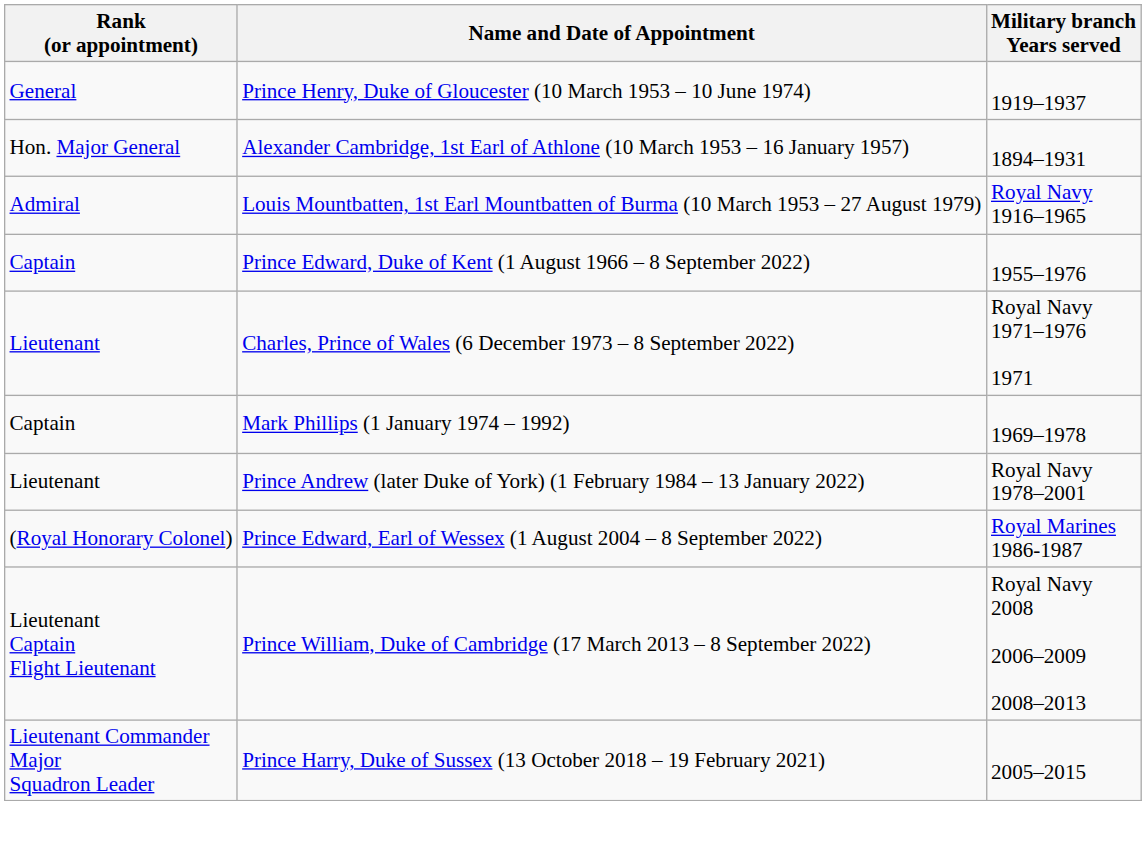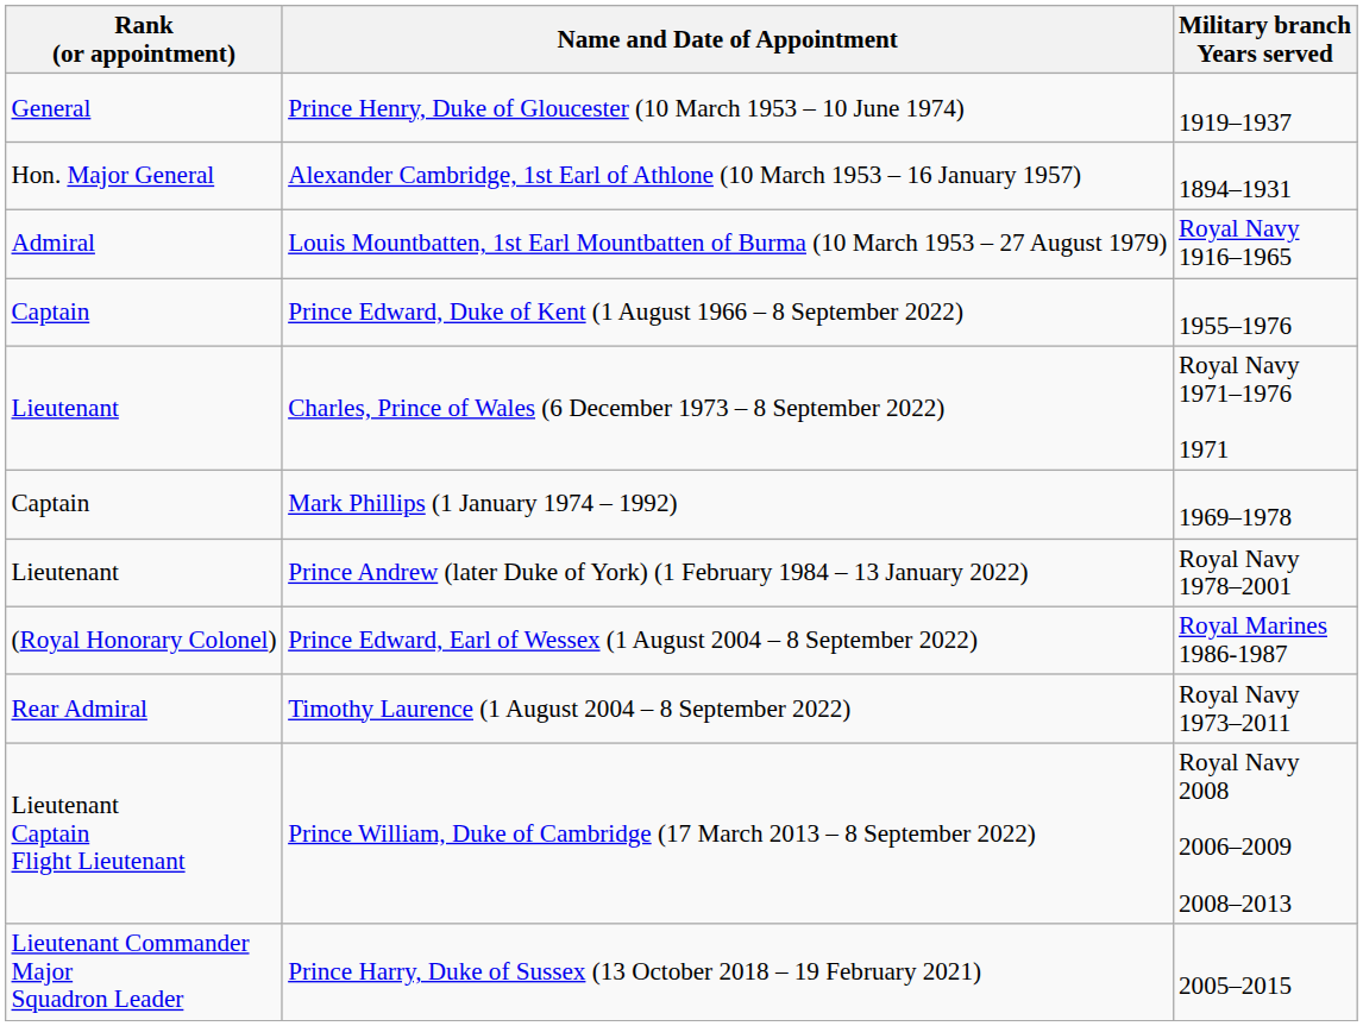 <table class="wikitable">
 <tr>
 <th>Rank<br>(or appointment)</th>
 <th>Name and Date of Appointment</th>
 <th>Military branch<br>Years served</th>
 </tr>
 <tr>
 <td><a href='#'>General</a></td>
 <td><a href='#'>Prince Henry, Duke of Gloucester</a> (10 March 1953 – 10 June 1974)</td>
 <td><br>1919–1937</td>
 </tr>
 <tr>
 <td>Hon. <a href='#'>Major General</a></td>
 <td><a href='#'>Alexander Cambridge, 1st Earl of Athlone</a> (10 March 1953 – 16 January 1957)</td>
 <td><br>1894–1931</td>
 </tr>
 <tr>
 <td><a href='#'>Admiral</a></td>
 <td><a href='#'>Louis Mountbatten, 1st Earl Mountbatten of Burma</a> (10 March 1953 – 27 August 1979)</td>
 <td> <a href='#'>Royal Navy</a><br>1916–1965</td>
 </tr>
 <tr>
 <td><a href='#'>Captain</a></td>
 <td><a href='#'>Prince Edward, Duke of Kent</a> (1 August 1966 – 8 September 2022)</td>
 <td><br>1955–1976</td>
 </tr>
 <tr>
 <td><a href='#'>Lieutenant</a></td>
 <td><a href='#'>Charles, Prince of Wales</a> (6 December 1973 – 8 September 2022)</td>
 <td> Royal Navy<br>1971–1976<br><br>1971</td>
 </tr>
 <tr>
 <td>Captain</td>
 <td><a href='#'>Mark Phillips</a> (1 January 1974 – 1992)</td>
 <td><br>1969–1978</td>
 </tr>
 <tr>
 <td>Lieutenant</td>
 <td><a href='#'>Prince Andrew</a> (later Duke of York) (1 February 1984 – 13 January 2022)</td>
 <td> Royal Navy<br>1978–2001</td>
 </tr>
 <tr>
 <td>(<a href='#'>Royal Honorary Colonel</a>)</td>
 <td><a href='#'>Prince Edward, Earl of Wessex</a> (1 August 2004 – 8 September 2022)</td>
 <td> <a href='#'>Royal Marines</a><br>1986-1987</td>
 </tr>
 <tr>
+<td><a href='#'>Rear Admiral</a></td>
+<td><a href='#'>Timothy Laurence</a> (1 August 2004 – 8 September 2022)</td>
+<td> Royal Navy<br>1973–2011</td>
+</tr>
+<tr>
 <td>Lieutenant<br><a href='#'>Captain</a><br><a href='#'>Flight Lieutenant</a></td>
 <td><a href='#'>Prince William, Duke of Cambridge</a> (17 March 2013 – 8 September 2022)</td>
 <td> Royal Navy<br>2008<br><br>2006–2009<br><br>2008–2013</td>
 </tr>
 <tr>
 <td><a href='#'>Lieutenant Commander</a><br><a href='#'>Major</a><br><a href='#'>Squadron Leader</a></td>
 <td><a href='#'>Prince Harry, Duke of Sussex</a> (13 October 2018 – 19 February 2021)</td>
 <td><br>2005–2015</td>
 </tr>
 <tr>
 </tr>
 </table>
